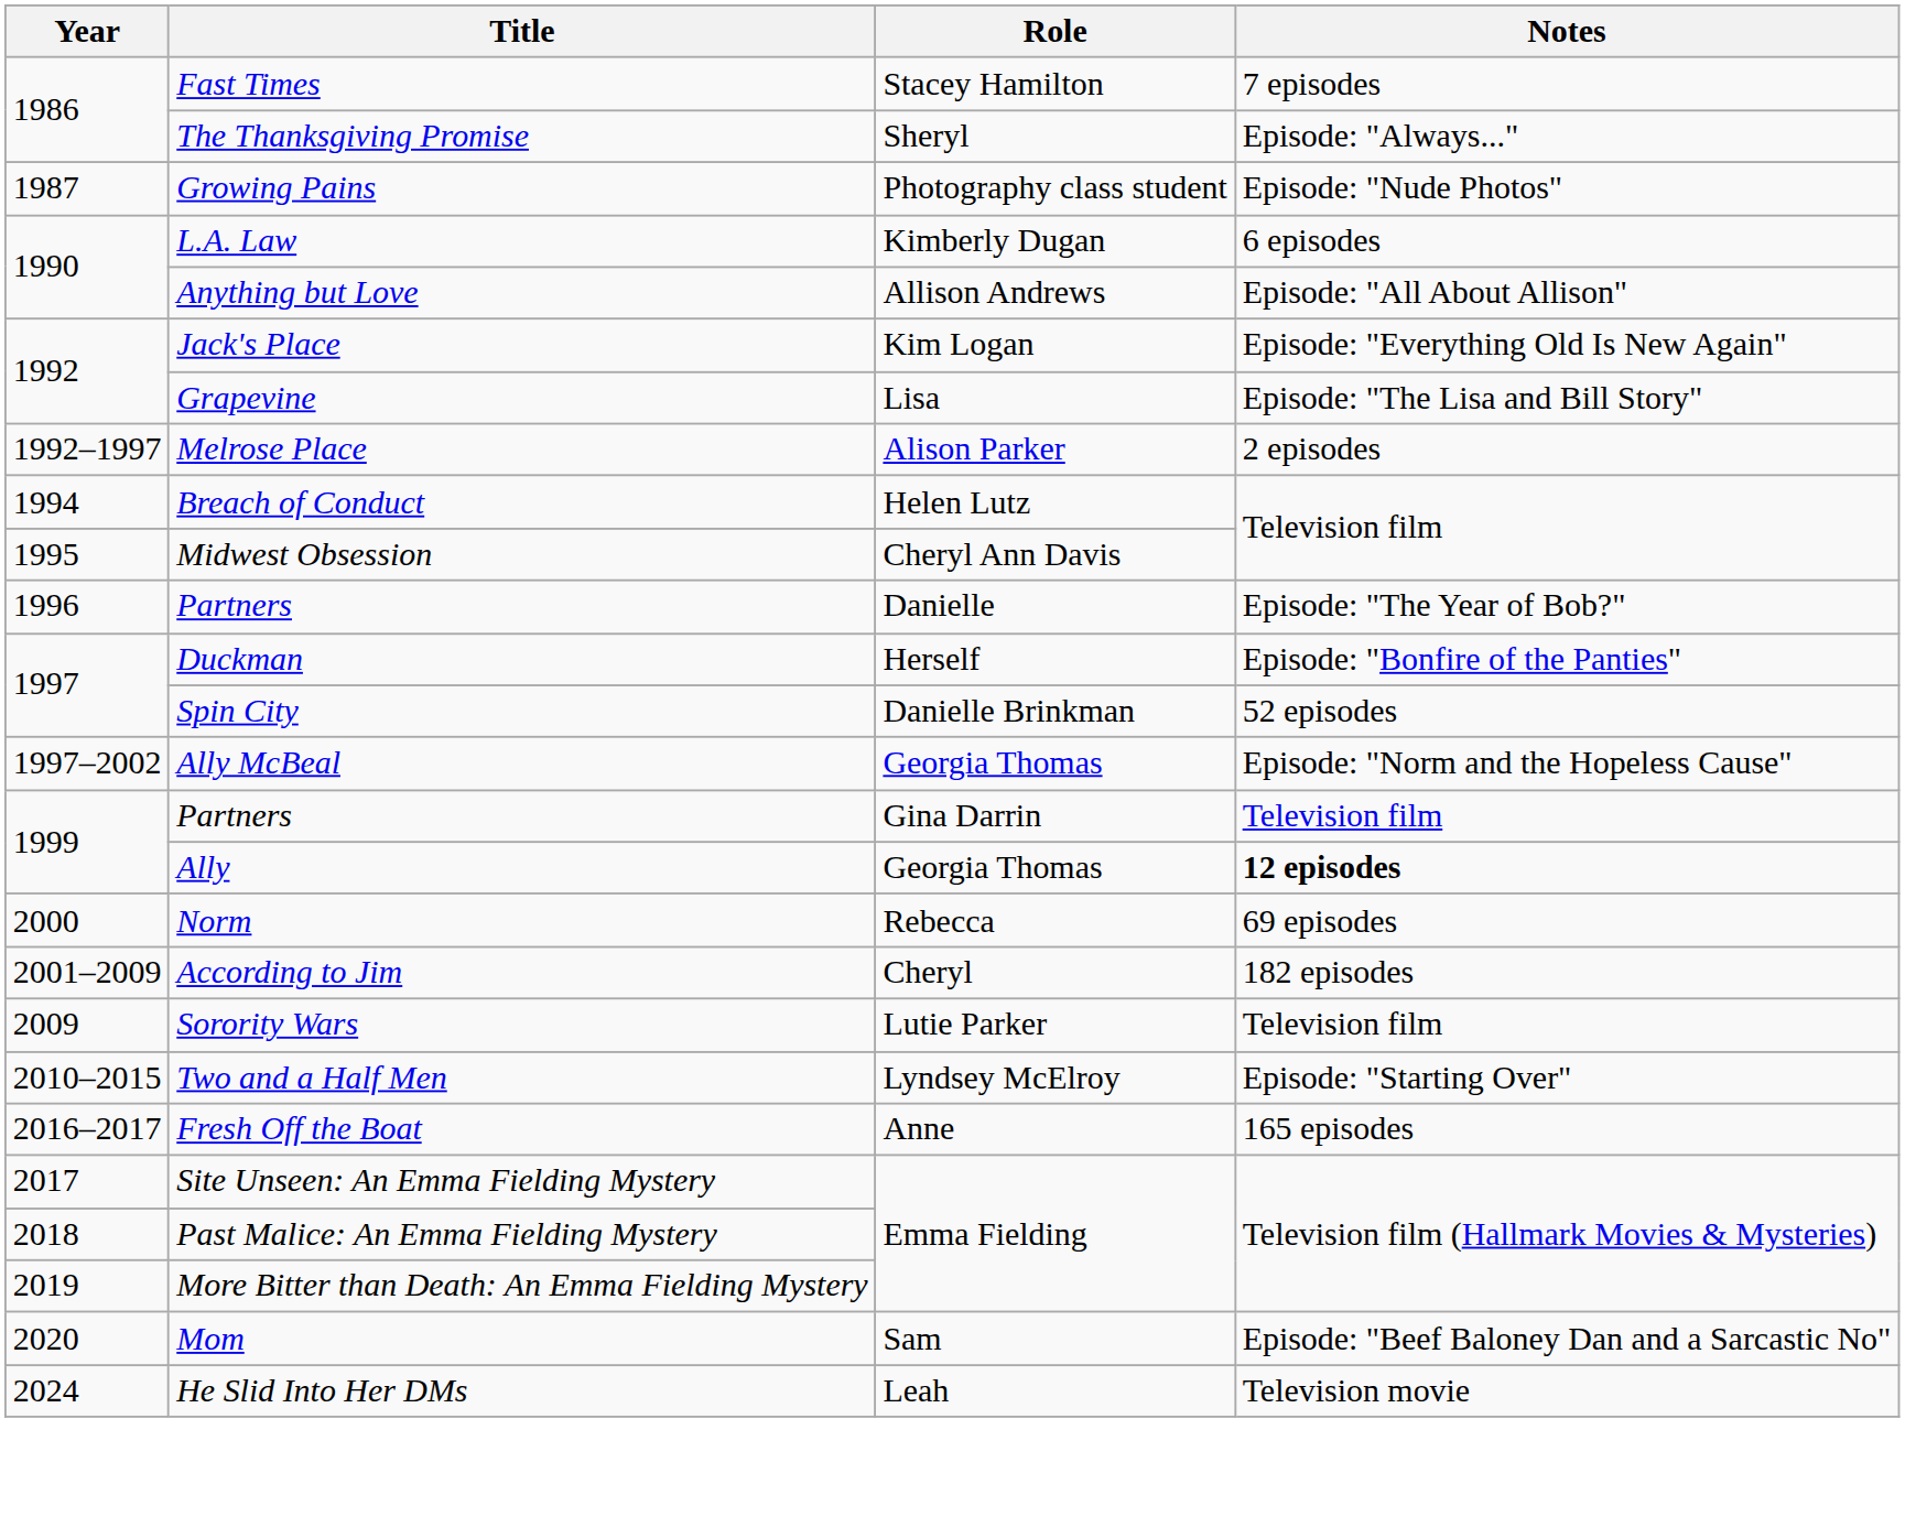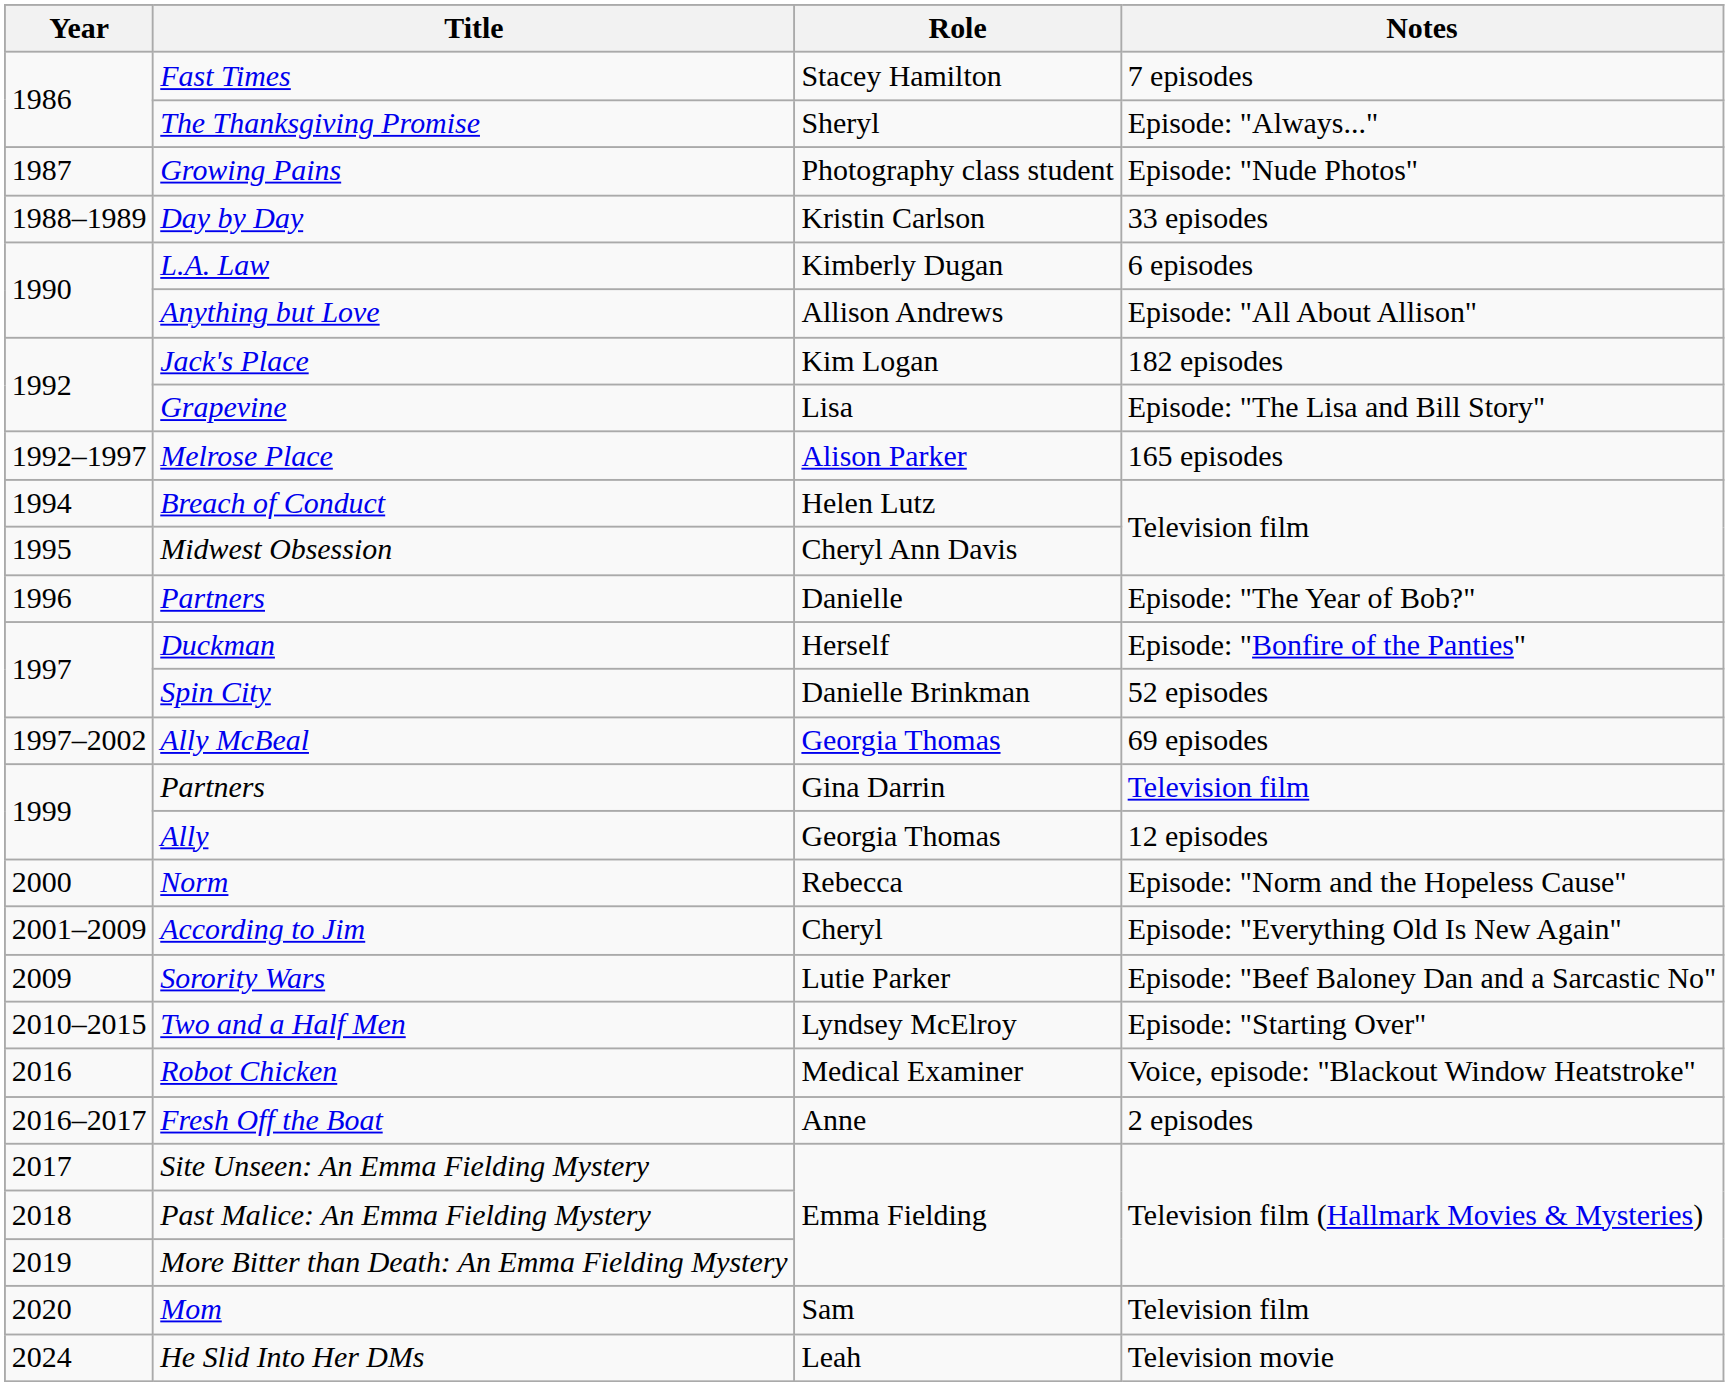 <table class="wikitable sortable">
 <tr>
 <th>Year</th>
 <th>Title</th>
 <th>Role</th>
 <th class="unsortable">Notes</th>
 </tr>
 <tr>
 <td rowspan=2>1986</td>
 <td><em><a href='#'>Fast Times</a></em></td>
 <td>Stacey Hamilton</td>
 <td>7 episodes</td>
 </tr>
 <tr>
 <td><em><a href='#'>The Thanksgiving Promise</a></em></td>
 <td>Sheryl</td>
 <td>Episode: "Always..."</td>
 </tr>
 <tr>
 <td>1987</td>
 <td><em><a href='#'>Growing Pains</a></em></td>
 <td>Photography class student</td>
 <td>Episode: "Nude Photos"</td>
 </tr>
 <tr>
+<td>1988–1989</td>
+<td><em><a href='#'>Day by Day</a></em></td>
+<td>Kristin Carlson</td>
+<td>33 episodes</td>
+</tr>
+<tr>
 <td rowspan=2>1990</td>
 <td><em><a href='#'>L.A. Law</a></em></td>
 <td>Kimberly Dugan</td>
 <td>6 episodes</td>
 </tr>
 <tr>
 <td><em><a href='#'>Anything but Love</a></em></td>
 <td>Allison Andrews</td>
 <td>Episode: "All About Allison"</td>
 </tr>
 <tr>
 <td rowspan=2>1992</td>
 <td><em><a href='#'>Jack's Place</a></em></td>
 <td>Kim Logan</td>
-<td>Episode: "Everything Old Is New Again"</td>
+<td>182 episodes</td>
 </tr>
 <tr>
 <td><em><a href='#'>Grapevine</a></em></td>
 <td>Lisa</td>
 <td>Episode: "The Lisa and Bill Story"</td>
 </tr>
 <tr>
 <td>1992–1997</td>
 <td><em><a href='#'>Melrose Place</a></em></td>
 <td><a href='#'>Alison Parker</a></td>
-<td>2 episodes</td>
+<td>165 episodes</td>
 </tr>
 <tr>
 <td>1994</td>
 <td><em><a href='#'>Breach of Conduct</a></em></td>
 <td>Helen Lutz</td>
 <td rowspan=2>Television film</td>
 </tr>
 <tr>
 <td>1995</td>
 <td><em>Midwest Obsession</em></td>
 <td>Cheryl Ann Davis</td>
 </tr>
 <tr>
 <td>1996</td>
 <td><em><a href='#'>Partners</a></em></td>
 <td>Danielle</td>
 <td>Episode: "The Year of Bob?"</td>
 </tr>
 <tr>
 <td rowspan=2>1997</td>
 <td><em><a href='#'>Duckman</a></em></td>
 <td>Herself</td>
 <td>Episode: "<a href='#'>Bonfire of the Panties</a>"</td>
 </tr>
 <tr>
 <td><em><a href='#'>Spin City</a></em></td>
 <td>Danielle Brinkman</td>
 <td>52 episodes</td>
 </tr>
 <tr>
 <td>1997–2002</td>
 <td><em><a href='#'>Ally McBeal</a></em></td>
 <td><a href='#'>Georgia Thomas</a></td>
-<td>Episode: "Norm and the Hopeless Cause"</td>
+<td>69 episodes</td>
 </tr>
 <tr>
 <td rowspan=2>1999</td>
 <td><em>Partners</em></td>
 <td>Gina Darrin</td>
 <td><a href='#'>Television film</a></td>
 </tr>
 <tr>
 <td><em><a href='#'>Ally</a></em></td>
 <td>Georgia Thomas</td>
-<td><strong>12 episodes</strong></td>
+<td>12 episodes</td>
 </tr>
 <tr>
 <td>2000</td>
 <td><em><a href='#'>Norm</a></em></td>
 <td>Rebecca</td>
-<td>69 episodes</td>
+<td>Episode: "Norm and the Hopeless Cause"</td>
 </tr>
 <tr>
 <td>2001–2009</td>
 <td><em><a href='#'>According to Jim</a></em></td>
 <td>Cheryl</td>
-<td>182 episodes</td>
+<td>Episode: "Everything Old Is New Again"</td>
 </tr>
 <tr>
 <td>2009</td>
 <td><em><a href='#'>Sorority Wars</a></em></td>
 <td>Lutie Parker</td>
-<td>Television film</td>
+<td>Episode: "Beef Baloney Dan and a Sarcastic No"</td>
 </tr>
 <tr>
 <td>2010–2015</td>
 <td><em><a href='#'>Two and a Half Men</a></em></td>
 <td>Lyndsey McElroy</td>
 <td>Episode: "Starting Over"</td>
 </tr>
 <tr>
+<td>2016</td>
+<td><em><a href='#'>Robot Chicken</a></em></td>
+<td>Medical Examiner</td>
+<td>Voice, episode: "Blackout Window Heatstroke"</td>
+</tr>
+<tr>
 <td>2016–2017</td>
 <td><em><a href='#'>Fresh Off the Boat</a></em></td>
 <td>Anne</td>
-<td>165 episodes</td>
+<td>2 episodes</td>
 </tr>
 <tr>
 <td>2017</td>
 <td><em>Site Unseen: An Emma Fielding Mystery</em></td>
 <td rowspan=3>Emma Fielding</td>
 <td rowspan=3>Television film (<a href='#'>Hallmark Movies & Mysteries</a>)</td>
 </tr>
 <tr>
 <td>2018</td>
 <td><em>Past Malice: An Emma Fielding Mystery</em></td>
 </tr>
 <tr>
 <td>2019</td>
 <td><em>More Bitter than Death: An Emma Fielding Mystery</em></td>
 </tr>
 <tr>
 <td>2020</td>
 <td><em><a href='#'>Mom</a></em></td>
 <td>Sam</td>
-<td>Episode: "Beef Baloney Dan and a Sarcastic No"</td>
+<td>Television film</td>
 </tr>
 <tr>
 <td>2024</td>
 <td><em>He Slid Into Her DMs</em></td>
 <td>Leah</td>
 <td>Television movie</td>
 </tr>
 </table>
